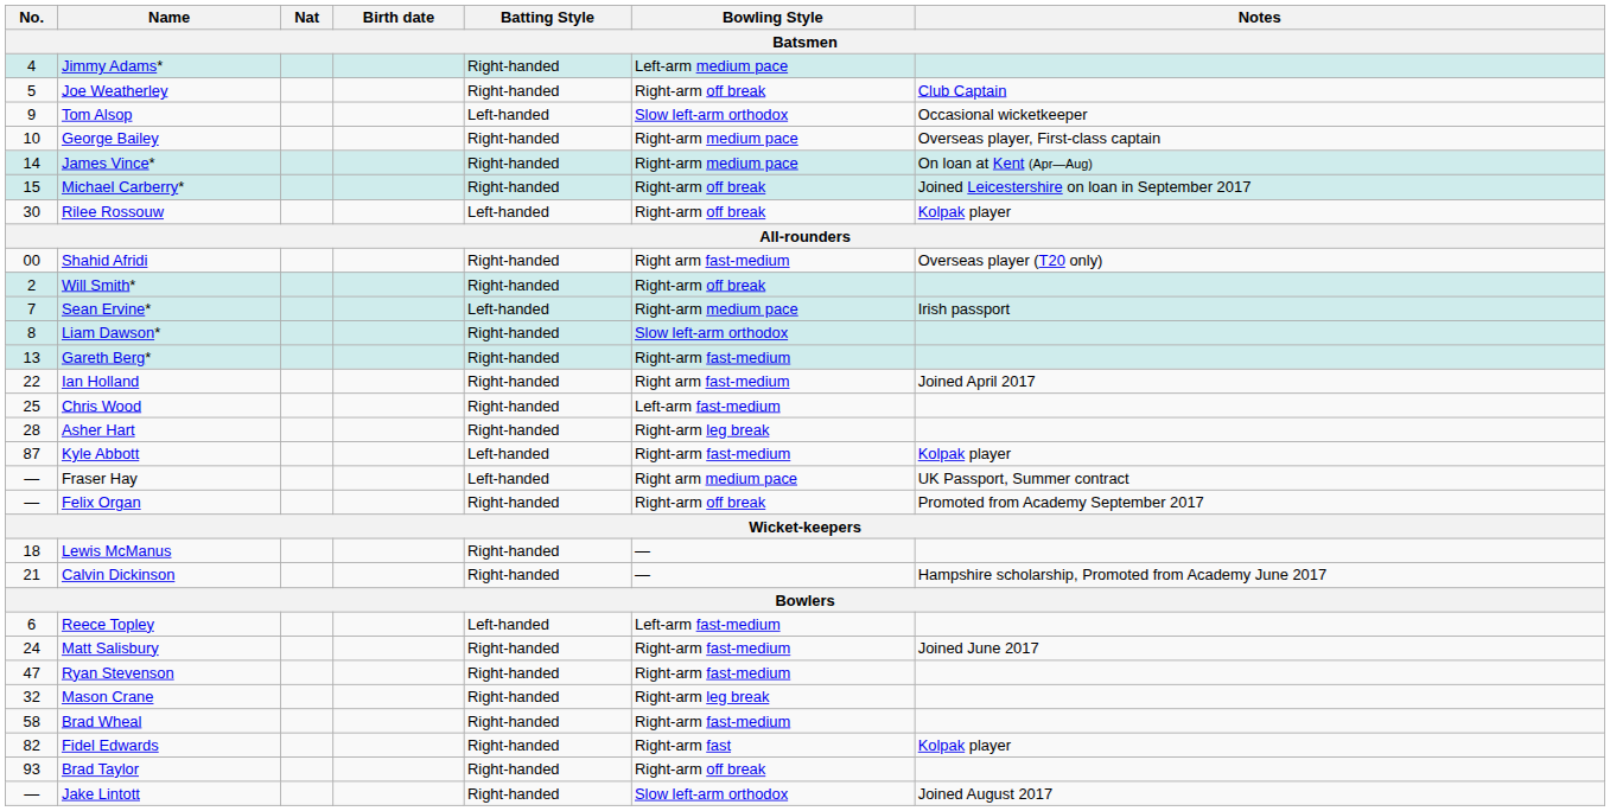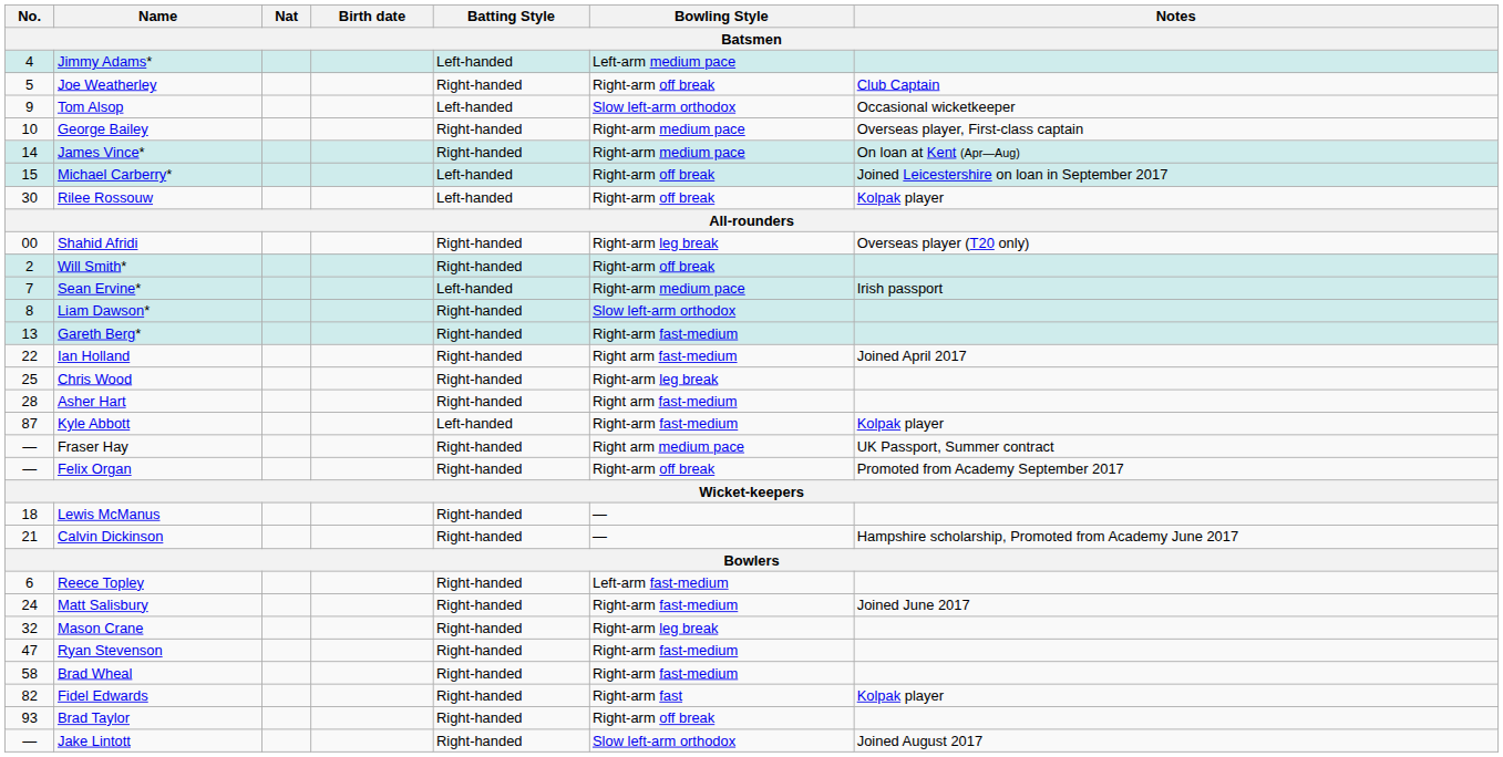 <table class="wikitable"  style="font-size:95%; width:80%;">
 <tr>
 <th>No.</th>
 <th>Name</th>
 <th>Nat</th>
 <th>Birth date</th>
 <th>Batting Style</th>
 <th>Bowling Style</th>
 <th>Notes</th>
 </tr>
 <tr>
 <th colspan="7">Batsmen</th>
 </tr>
 <tr style="background:#cfecec;">
 <td style="text-align:center">4</td>
 <td><a href='#'>Jimmy Adams</a>*</td>
 <td></td>
 <td></td>
-<td>Right-handed</td>
+<td>Left-handed</td>
 <td>Left-arm <a href='#'>medium pace</a></td>
 <td></td>
 </tr>
 <tr>
 <td style="text-align:center">5</td>
 <td><a href='#'>Joe Weatherley</a></td>
 <td></td>
 <td></td>
 <td>Right-handed</td>
 <td>Right-arm <a href='#'>off break</a></td>
 <td><a href='#'>Club Captain</a></td>
 </tr>
 <tr>
 <td style="text-align:center">9</td>
 <td><a href='#'>Tom Alsop</a></td>
 <td></td>
 <td></td>
 <td>Left-handed</td>
 <td><a href='#'>Slow left-arm orthodox</a></td>
 <td>Occasional wicketkeeper</td>
 </tr>
 <tr>
 <td style="text-align:center">10</td>
 <td><a href='#'>George Bailey</a> </td>
 <td></td>
 <td></td>
 <td>Right-handed</td>
 <td>Right-arm <a href='#'>medium pace</a></td>
 <td>Overseas player, First-class captain</td>
 </tr>
 <tr style="background:#cfecec;">
 <td style="text-align:center">14</td>
 <td><a href='#'>James Vince</a>* </td>
 <td></td>
 <td></td>
 <td>Right-handed</td>
 <td>Right-arm <a href='#'>medium pace</a></td>
 <td>On loan at <a href='#'>Kent</a> <small>(Apr—Aug)</small></td>
 </tr>
 <tr style="background:#cfecec;">
 <td style="text-align:center">15</td>
 <td><a href='#'>Michael Carberry</a>* </td>
 <td></td>
 <td></td>
-<td>Right-handed</td>
+<td>Left-handed</td>
 <td>Right-arm <a href='#'>off break</a></td>
 <td>Joined <a href='#'>Leicestershire</a> on loan in September 2017</td>
 </tr>
 <tr>
 <td style="text-align:center">30</td>
 <td><a href='#'>Rilee Rossouw</a> </td>
 <td></td>
 <td></td>
 <td>Left-handed</td>
 <td>Right-arm <a href='#'>off break</a></td>
 <td><a href='#'>Kolpak</a> player</td>
 </tr>
 <tr>
 <th colspan="7">All-rounders</th>
 </tr>
 <tr>
 <td style="text-align:center">00</td>
 <td><a href='#'>Shahid Afridi</a> </td>
 <td></td>
 <td></td>
 <td>Right-handed</td>
-<td>Right arm <a href='#'>fast-medium</a></td>
+<td>Right-arm <a href='#'>leg break</a></td>
 <td>Overseas player (<a href='#'>T20</a> only)</td>
 </tr>
 <tr style="background:#cfecec;">
 <td style="text-align:center">2</td>
 <td><a href='#'>Will Smith</a>*</td>
 <td></td>
 <td></td>
 <td>Right-handed</td>
 <td>Right-arm <a href='#'>off break</a></td>
 <td></td>
 </tr>
 <tr style="background:#cfecec;">
 <td style="text-align:center">7</td>
 <td><a href='#'>Sean Ervine</a>* </td>
 <td></td>
 <td></td>
 <td>Left-handed</td>
 <td>Right-arm <a href='#'>medium pace</a></td>
 <td>Irish passport</td>
 </tr>
 <tr style="background:#cfecec;">
 <td style="text-align:center">8</td>
 <td><a href='#'>Liam Dawson</a>* </td>
 <td></td>
 <td></td>
 <td>Right-handed</td>
 <td><a href='#'>Slow left-arm orthodox</a></td>
 <td></td>
 </tr>
 <tr style="background:#cfecec;">
 <td style="text-align:center">13</td>
 <td><a href='#'>Gareth Berg</a>* </td>
 <td></td>
 <td></td>
 <td>Right-handed</td>
 <td>Right-arm <a href='#'>fast-medium</a></td>
 <td></td>
 </tr>
 <tr>
 <td style="text-align:center">22</td>
 <td><a href='#'>Ian Holland</a></td>
 <td></td>
 <td></td>
 <td>Right-handed</td>
 <td>Right arm <a href='#'>fast-medium</a></td>
 <td>Joined April 2017</td>
 </tr>
 <tr>
 <td style="text-align:center">25</td>
 <td><a href='#'>Chris Wood</a></td>
 <td></td>
 <td></td>
 <td>Right-handed</td>
-<td>Left-arm <a href='#'>fast-medium</a></td>
+<td>Right-arm <a href='#'>leg break</a></td>
 <td></td>
 </tr>
 <tr>
 <td style="text-align:center">28</td>
 <td><a href='#'>Asher Hart</a></td>
 <td></td>
 <td></td>
 <td>Right-handed</td>
-<td>Right-arm <a href='#'>leg break</a></td>
+<td>Right arm <a href='#'>fast-medium</a></td>
 <td></td>
 </tr>
 <tr>
 <td style="text-align:center">87</td>
 <td><a href='#'>Kyle Abbott</a> </td>
 <td></td>
 <td></td>
 <td>Left-handed</td>
 <td>Right-arm <a href='#'>fast-medium</a></td>
 <td><a href='#'>Kolpak</a> player</td>
 </tr>
 <tr>
 <td style="text-align:center">—</td>
 <td>Fraser Hay</td>
 <td></td>
 <td></td>
-<td>Left-handed</td>
+<td>Right-handed</td>
 <td>Right arm <a href='#'>medium pace</a></td>
 <td>UK Passport, Summer contract</td>
 </tr>
 <tr>
 <td style="text-align:center">—</td>
 <td><a href='#'>Felix Organ</a></td>
 <td></td>
 <td></td>
 <td>Right-handed</td>
 <td>Right-arm <a href='#'>off break</a></td>
 <td>Promoted from Academy September 2017</td>
 </tr>
 <tr>
 <th colspan="7">Wicket-keepers</th>
 </tr>
 <tr>
 <td style="text-align:center">18</td>
 <td><a href='#'>Lewis McManus</a></td>
 <td></td>
 <td></td>
 <td>Right-handed</td>
 <td>—</td>
 <td></td>
 </tr>
 <tr>
 <td style="text-align:center">21</td>
 <td><a href='#'>Calvin Dickinson</a></td>
 <td></td>
 <td></td>
 <td>Right-handed</td>
 <td>—</td>
 <td>Hampshire scholarship, Promoted from Academy June 2017</td>
 </tr>
 <tr>
 <th colspan="7">Bowlers</th>
 </tr>
 <tr>
 <td style="text-align:center">6</td>
 <td><a href='#'>Reece Topley</a> </td>
 <td></td>
 <td></td>
-<td>Left-handed</td>
+<td>Right-handed</td>
 <td>Left-arm <a href='#'>fast-medium</a></td>
 <td></td>
 </tr>
 <tr>
 <td style="text-align:center">24</td>
 <td><a href='#'>Matt Salisbury</a></td>
 <td></td>
 <td></td>
 <td>Right-handed</td>
 <td>Right-arm <a href='#'>fast-medium</a></td>
 <td>Joined June 2017</td>
 </tr>
 <tr>
+<td style="text-align:center">32</td>
+<td><a href='#'>Mason Crane</a> </td>
+<td></td>
+<td></td>
+<td>Right-handed</td>
+<td>Right-arm <a href='#'>leg break</a></td>
+<td></td>
+</tr>
+<tr>
 <td style="text-align:center">47</td>
 <td><a href='#'>Ryan Stevenson</a></td>
 <td></td>
 <td></td>
 <td>Right-handed</td>
 <td>Right-arm <a href='#'>fast-medium</a></td>
-<td></td>
-</tr>
-<tr>
-<td style="text-align:center">32</td>
-<td><a href='#'>Mason Crane</a> </td>
-<td></td>
-<td></td>
-<td>Right-handed</td>
-<td>Right-arm <a href='#'>leg break</a></td>
 <td></td>
 </tr>
 <tr>
 <td style="text-align:center">58</td>
 <td><a href='#'>Brad Wheal</a> </td>
 <td></td>
 <td></td>
 <td>Right-handed</td>
 <td>Right-arm <a href='#'>fast-medium</a></td>
 <td></td>
 </tr>
 <tr>
 <td style="text-align:center">82</td>
 <td><a href='#'>Fidel Edwards</a> </td>
 <td></td>
 <td></td>
 <td>Right-handed</td>
 <td>Right-arm <a href='#'>fast</a></td>
 <td><a href='#'>Kolpak</a> player</td>
 </tr>
 <tr>
 <td style="text-align:center">93</td>
 <td><a href='#'>Brad Taylor</a></td>
 <td></td>
 <td></td>
 <td>Right-handed</td>
 <td>Right-arm <a href='#'>off break</a></td>
 <td></td>
 </tr>
 <tr>
 <td style="text-align:center">—</td>
 <td><a href='#'>Jake Lintott</a></td>
 <td></td>
 <td></td>
 <td>Right-handed</td>
 <td><a href='#'>Slow left-arm orthodox</a></td>
 <td>Joined August 2017</td>
 </tr>
 </table>
